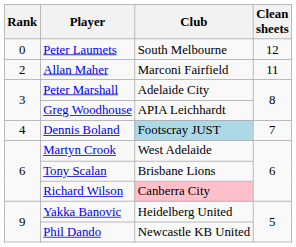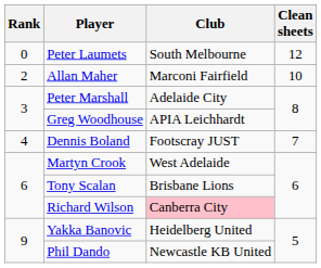 <table class="wikitable" style="text-align:center">
 <tr>
 <th>Rank</th>
 <th>Player</th>
 <th>Club</th>
 <th>Clean<br>sheets</th>
 </tr>
 <tr>
 <td>0</td>
 <td align="left"> <a href='#'>Peter Laumets</a></td>
 <td align="left">South Melbourne</td>
 <td>12</td>
 </tr>
 <tr>
 <td>2</td>
 <td align="left"> <a href='#'>Allan Maher</a></td>
 <td align="left">Marconi Fairfield</td>
-<td>11</td>
+<td>10</td>
 </tr>
 <tr>
 <td rowspan="2">3</td>
 <td align="left"> <a href='#'>Peter Marshall</a></td>
 <td align="left">Adelaide City</td>
 <td rowspan="2">8</td>
 </tr>
 <tr>
 <td align="left"> <a href='#'>Greg Woodhouse</a></td>
 <td align="left">APIA Leichhardt</td>
 </tr>
 <tr>
 <td>4</td>
 <td align="left"> <a href='#'>Dennis Boland</a></td>
-<td align="left" style="background: lightblue;">Footscray JUST</td>
+<td align="left">Footscray JUST</td>
 <td>7</td>
 </tr>
 <tr>
 <td rowspan="3">6</td>
 <td align="left"> <a href='#'>Martyn Crook</a></td>
 <td align="left">West Adelaide</td>
 <td rowspan="3">6</td>
 </tr>
 <tr>
 <td align="left"> <a href='#'>Tony Scalan</a></td>
 <td align="left">Brisbane Lions</td>
 </tr>
 <tr>
 <td align="left"> <a href='#'>Richard Wilson</a></td>
 <td align="left" style="background: pink;">Canberra City</td>
 </tr>
 <tr>
 <td rowspan="2">9</td>
 <td align="left"> <a href='#'>Yakka Banovic</a></td>
 <td align="left">Heidelberg United</td>
 <td rowspan="2">5</td>
 </tr>
 <tr>
 <td align="left"> <a href='#'>Phil Dando</a></td>
 <td align="left">Newcastle KB United</td>
 </tr>
 </table>
